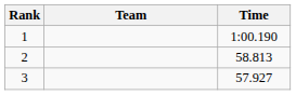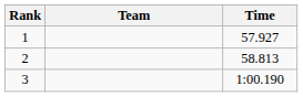 <table class=wikitable style="text-align:center">
 <tr>
 <th width=40>Rank</th>
 <th width=200>Team</th>
 <th width=80>Time</th>
 </tr>
 <tr>
 <td>1</td>
 <td align=left></td>
-<td>1:00.190</td>
+<td>57.927</td>
 </tr>
 <tr>
 <td>2</td>
 <td align=left></td>
 <td>58.813</td>
 </tr>
 <tr>
 <td>3</td>
 <td align=left></td>
-<td>57.927</td>
+<td>1:00.190</td>
 </tr>
 </table>
